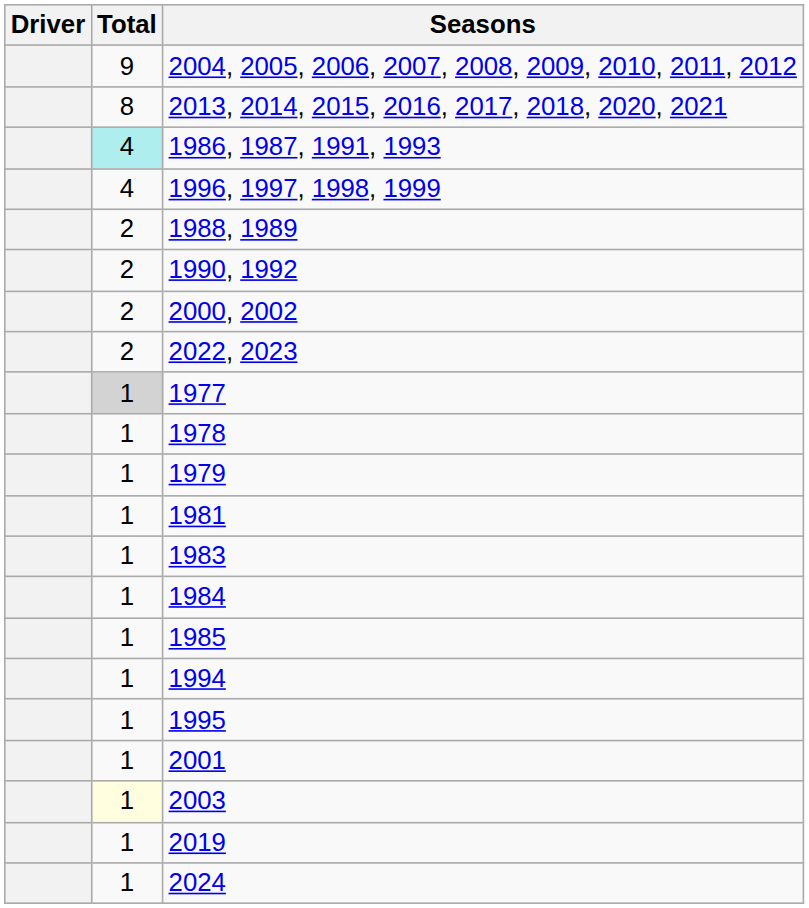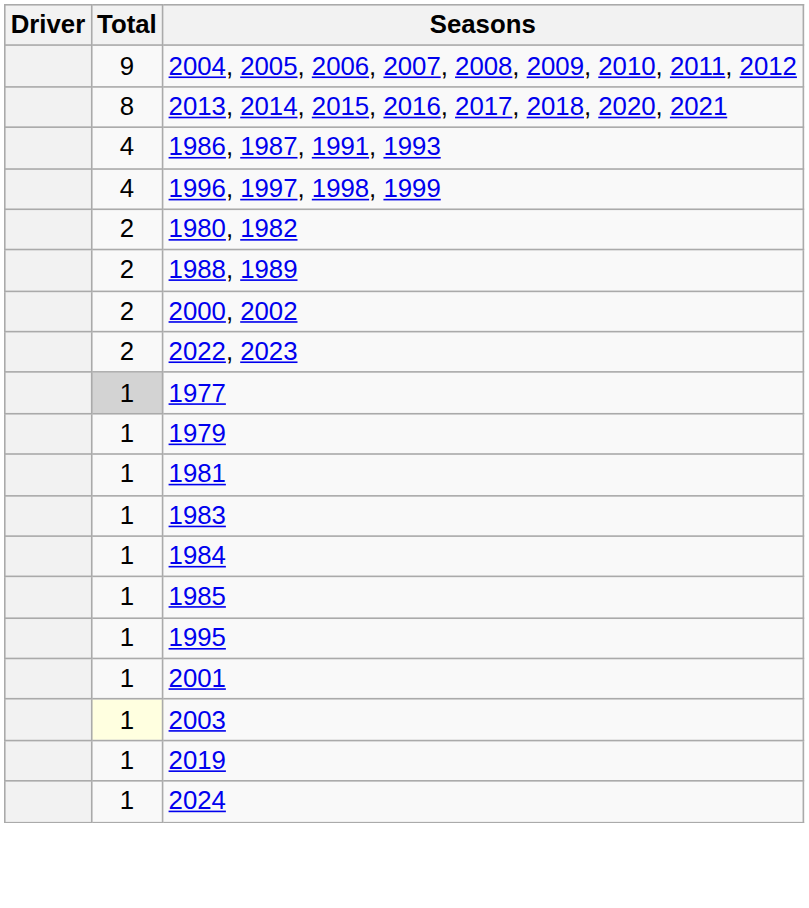 <table class="sortable plainrowheaders wikitable">
 <tr>
 <th scope=col>Driver</th>
 <th scope=col>Total</th>
 <th scope=col class="unsortable">Seasons</th>
 </tr>
 <tr>
 <th scope=row> </th>
 <td align=center>9</td>
 <td><a href='#'>2004</a>, <a href='#'>2005</a>, <a href='#'>2006</a>, <a href='#'>2007</a>, <a href='#'>2008</a>, <a href='#'>2009</a>, <a href='#'>2010</a>, <a href='#'>2011</a>, <a href='#'>2012</a></td>
 </tr>
 <tr>
 <th scope=row> </th>
 <td align=center>8</td>
 <td><a href='#'>2013</a>, <a href='#'>2014</a>, <a href='#'>2015</a>, <a href='#'>2016</a>, <a href='#'>2017</a>, <a href='#'>2018</a>, <a href='#'>2020</a>, <a href='#'>2021</a></td>
 </tr>
 <tr>
 <th scope=row> </th>
-<td align=center style="background: paleturquoise;">4</td>
+<td align=center>4</td>
 <td><a href='#'>1986</a>, <a href='#'>1987</a>, <a href='#'>1991</a>, <a href='#'>1993</a></td>
 </tr>
 <tr>
 <th scope=row> </th>
 <td align=center>4</td>
 <td><a href='#'>1996</a>, <a href='#'>1997</a>, <a href='#'>1998</a>, <a href='#'>1999</a></td>
 </tr>
 <tr>
 <th scope=row> </th>
 <td align=center>2</td>
-<td><a href='#'>1988</a>, <a href='#'>1989</a></td>
+<td><a href='#'>1980</a>, <a href='#'>1982</a></td>
 </tr>
 <tr>
 <th scope=row> </th>
 <td align=center>2</td>
-<td><a href='#'>1990</a>, <a href='#'>1992</a></td>
+<td><a href='#'>1988</a>, <a href='#'>1989</a></td>
 </tr>
 <tr>
 <th scope=row> </th>
 <td align=center>2</td>
 <td><a href='#'>2000</a>, <a href='#'>2002</a></td>
 </tr>
 <tr>
 <th scope=row> </th>
 <td align=center>2</td>
 <td><a href='#'>2022</a>, <a href='#'>2023</a></td>
 </tr>
 <tr>
 <th scope=row> </th>
 <td align=center style="background: lightgrey;">1</td>
 <td><a href='#'>1977</a></td>
-</tr>
-<tr>
-<th scope=row> </th>
-<td align=center>1</td>
-<td><a href='#'>1978</a></td>
 </tr>
 <tr>
 <th scope=row> </th>
 <td align=center>1</td>
 <td><a href='#'>1979</a></td>
 </tr>
 <tr>
 <th scope=row> </th>
 <td align=center>1</td>
 <td><a href='#'>1981</a></td>
 </tr>
 <tr>
 <th scope=row> </th>
 <td align=center>1</td>
 <td><a href='#'>1983</a></td>
 </tr>
 <tr>
 <th scope=row> </th>
 <td align=center>1</td>
 <td><a href='#'>1984</a></td>
 </tr>
 <tr>
 <th scope=row> </th>
 <td align=center>1</td>
 <td><a href='#'>1985</a></td>
 </tr>
 <tr>
 <th scope=row> </th>
 <td align=center>1</td>
-<td><a href='#'>1994</a></td>
-</tr>
-<tr>
-<th scope=row> </th>
-<td align=center>1</td>
 <td><a href='#'>1995</a></td>
 </tr>
 <tr>
 <th scope=row> </th>
 <td align=center>1</td>
 <td><a href='#'>2001</a></td>
 </tr>
 <tr>
 <th scope=row> </th>
 <td align=center style="background: lightyellow;">1</td>
 <td><a href='#'>2003</a></td>
 </tr>
 <tr>
 <th scope=row> </th>
 <td align=center>1</td>
 <td><a href='#'>2019</a></td>
 </tr>
 <tr>
 <th scope=row> </th>
 <td align=center>1</td>
 <td><a href='#'>2024</a></td>
 </tr>
 </table>
